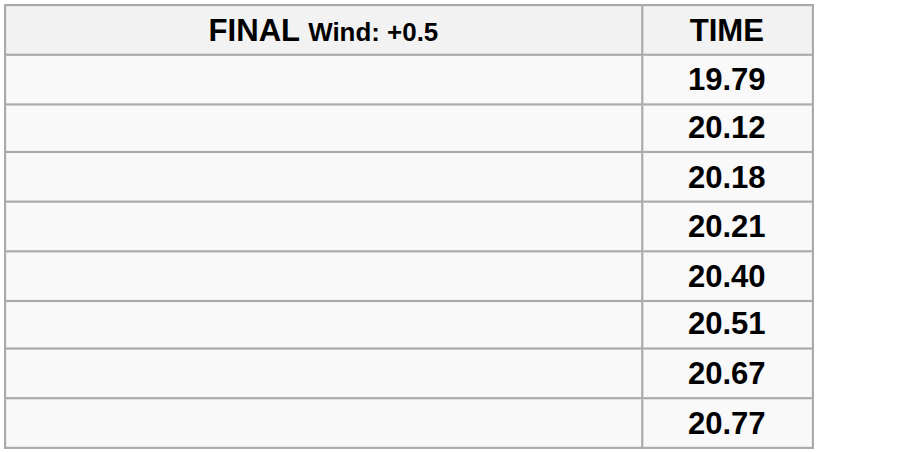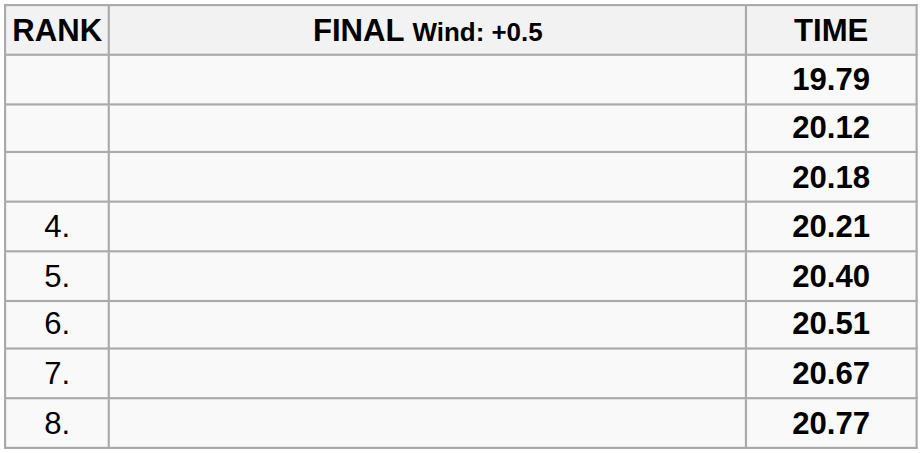 <table class="wikitable" style="border-collapse: collapse; font-size: 90%;">
 <tr>
+<th>RANK</th>
 <th style="width: 20em">FINAL <small>Wind: +0.5</small></th>
 <th style="width: 5em">TIME</th>
 </tr>
 <tr>
+<td align="center"></td>
 <td></td>
 <td align="center"><strong>19.79</strong> </td>
 </tr>
 <tr>
+<td align="center"></td>
 <td></td>
 <td align="center"><strong>20.12</strong></td>
 </tr>
 <tr>
+<td align="center"></td>
 <td></td>
 <td align="center"><strong>20.18</strong></td>
 </tr>
 <tr>
+<td align="center">4.</td>
 <td></td>
 <td align="center"><strong>20.21</strong></td>
 </tr>
 <tr>
+<td align="center">5.</td>
 <td></td>
 <td align="center"><strong>20.40</strong></td>
 </tr>
 <tr>
+<td align="center">6.</td>
 <td></td>
 <td align="center"><strong>20.51</strong></td>
 </tr>
 <tr>
+<td align="center">7.</td>
 <td></td>
 <td align="center"><strong>20.67</strong></td>
 </tr>
 <tr>
+<td align="center">8.</td>
 <td></td>
 <td align="center"><strong>20.77</strong></td>
 </tr>
 </table>
